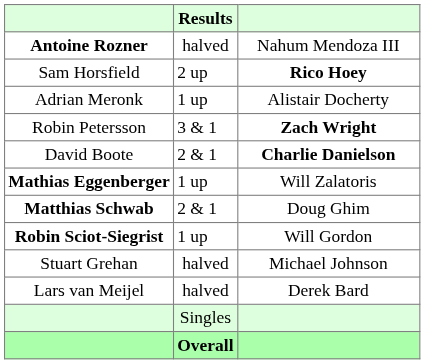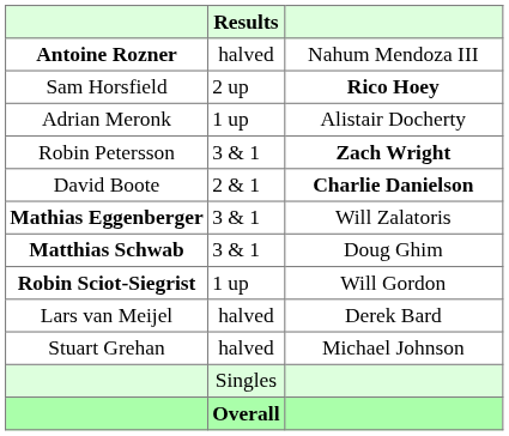 <table border="1" cellpadding="3" style="border-collapse:collapse; text-align:center;">
 <tr style="background:#ddffdd;">
 <th></th>
 <th>Results</th>
 <th width=160></th>
 </tr>
 <tr>
 <td><strong>Antoine Rozner</strong></td>
 <td>halved</td>
 <td>Nahum Mendoza III</td>
 </tr>
 <tr>
 <td>Sam Horsfield</td>
 <td align=left> 2 up</td>
 <td><strong>Rico Hoey</strong></td>
 </tr>
 <tr>
 <td>Adrian Meronk</td>
 <td align=left> 1 up</td>
 <td>Alistair Docherty</td>
 </tr>
 <tr>
 <td>Robin Petersson</td>
 <td align=left> 3 & 1</td>
 <td><strong>Zach Wright</strong></td>
 </tr>
 <tr>
 <td>David Boote</td>
 <td align=left> 2 & 1</td>
 <td><strong>Charlie Danielson</strong></td>
 </tr>
 <tr>
 <td><strong>Mathias Eggenberger</strong></td>
-<td align=left> 1 up</td>
+<td align=left> 3 & 1</td>
 <td>Will Zalatoris</td>
 </tr>
 <tr>
 <td><strong>Matthias Schwab</strong></td>
-<td align=left> 2 & 1</td>
+<td align=left> 3 & 1</td>
 <td>Doug Ghim</td>
 </tr>
 <tr>
 <td><strong>Robin Sciot-Siegrist</strong></td>
 <td align=left> 1 up</td>
 <td>Will Gordon</td>
 </tr>
 <tr>
+<td>Lars van Meijel</td>
+<td>halved</td>
+<td>Derek Bard</td>
+</tr>
+<tr>
 <td>Stuart Grehan</td>
 <td>halved</td>
 <td>Michael Johnson</td>
-</tr>
-<tr>
-<td>Lars van Meijel</td>
-<td>halved</td>
-<td>Derek Bard</td>
 </tr>
 <tr style="background:#ddffdd;">
 <td></td>
 <td>Singles</td>
 <td></td>
 </tr>
 <tr style="background:#aaffaa;">
 <th></th>
 <th>Overall</th>
 <th></th>
 </tr>
 </table>
